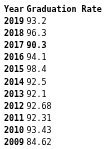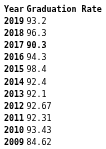 <table>
 <tr>
 <th>Year</th>
 <th>Graduation Rate</th>
 </tr>
 <tr>
 <th>2019</th>
 <td>93.2</td>
 </tr>
 <tr>
 <th>2018</th>
 <td>96.3</td>
 </tr>
 <tr>
 <th>2017</th>
 <td><strong>90.3</strong></td>
 </tr>
 <tr>
 <th>2016</th>
-<td>94.1</td>
+<td>94.3</td>
 </tr>
 <tr>
 <th>2015</th>
 <td>98.4</td>
 </tr>
 <tr>
 <th>2014</th>
-<td>92.5</td>
+<td>92.4</td>
 </tr>
 <tr>
 <th>2013</th>
 <td>92.1</td>
 </tr>
 <tr>
 <th>2012</th>
-<td>92.68</td>
+<td>92.67</td>
 </tr>
 <tr>
 <th>2011</th>
 <td>92.31</td>
 </tr>
 <tr>
 <th>2010</th>
 <td>93.43</td>
 </tr>
 <tr>
 <th>2009</th>
 <td>84.62</td>
 </tr>
 </table>
